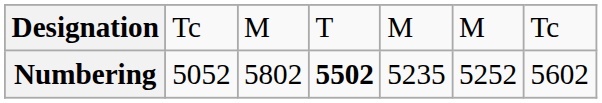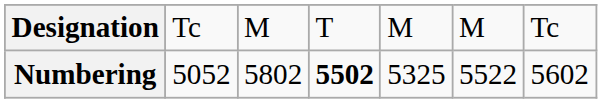 <table class="wikitable">
 <tr>
 <th>Designation</th>
 <td>Tc</td>
 <td>M</td>
 <td>T</td>
 <td>M</td>
 <td>M</td>
 <td>Tc</td>
 </tr>
 <tr>
 <th>Numbering</th>
 <td>5052</td>
 <td>5802</td>
 <td><strong>5502</strong></td>
-<td>5235</td>
-<td>5252</td>
+<td>5325</td>
+<td>5522</td>
 <td>5602</td>
 </tr>
 </table>
